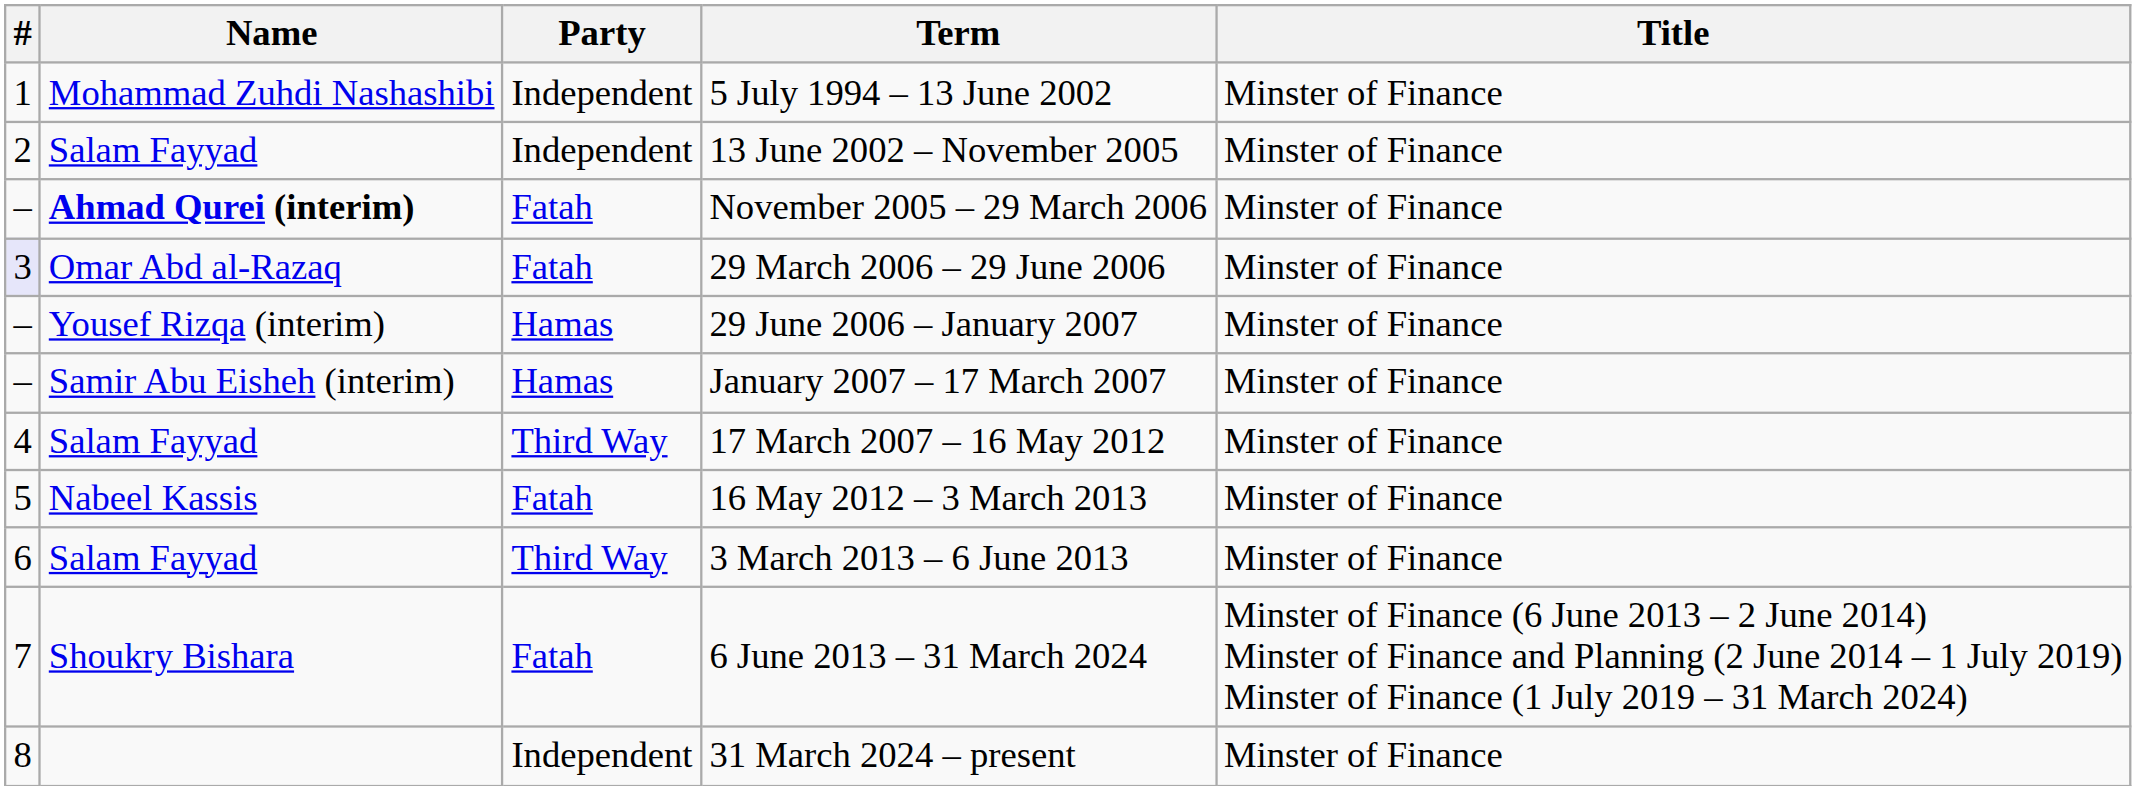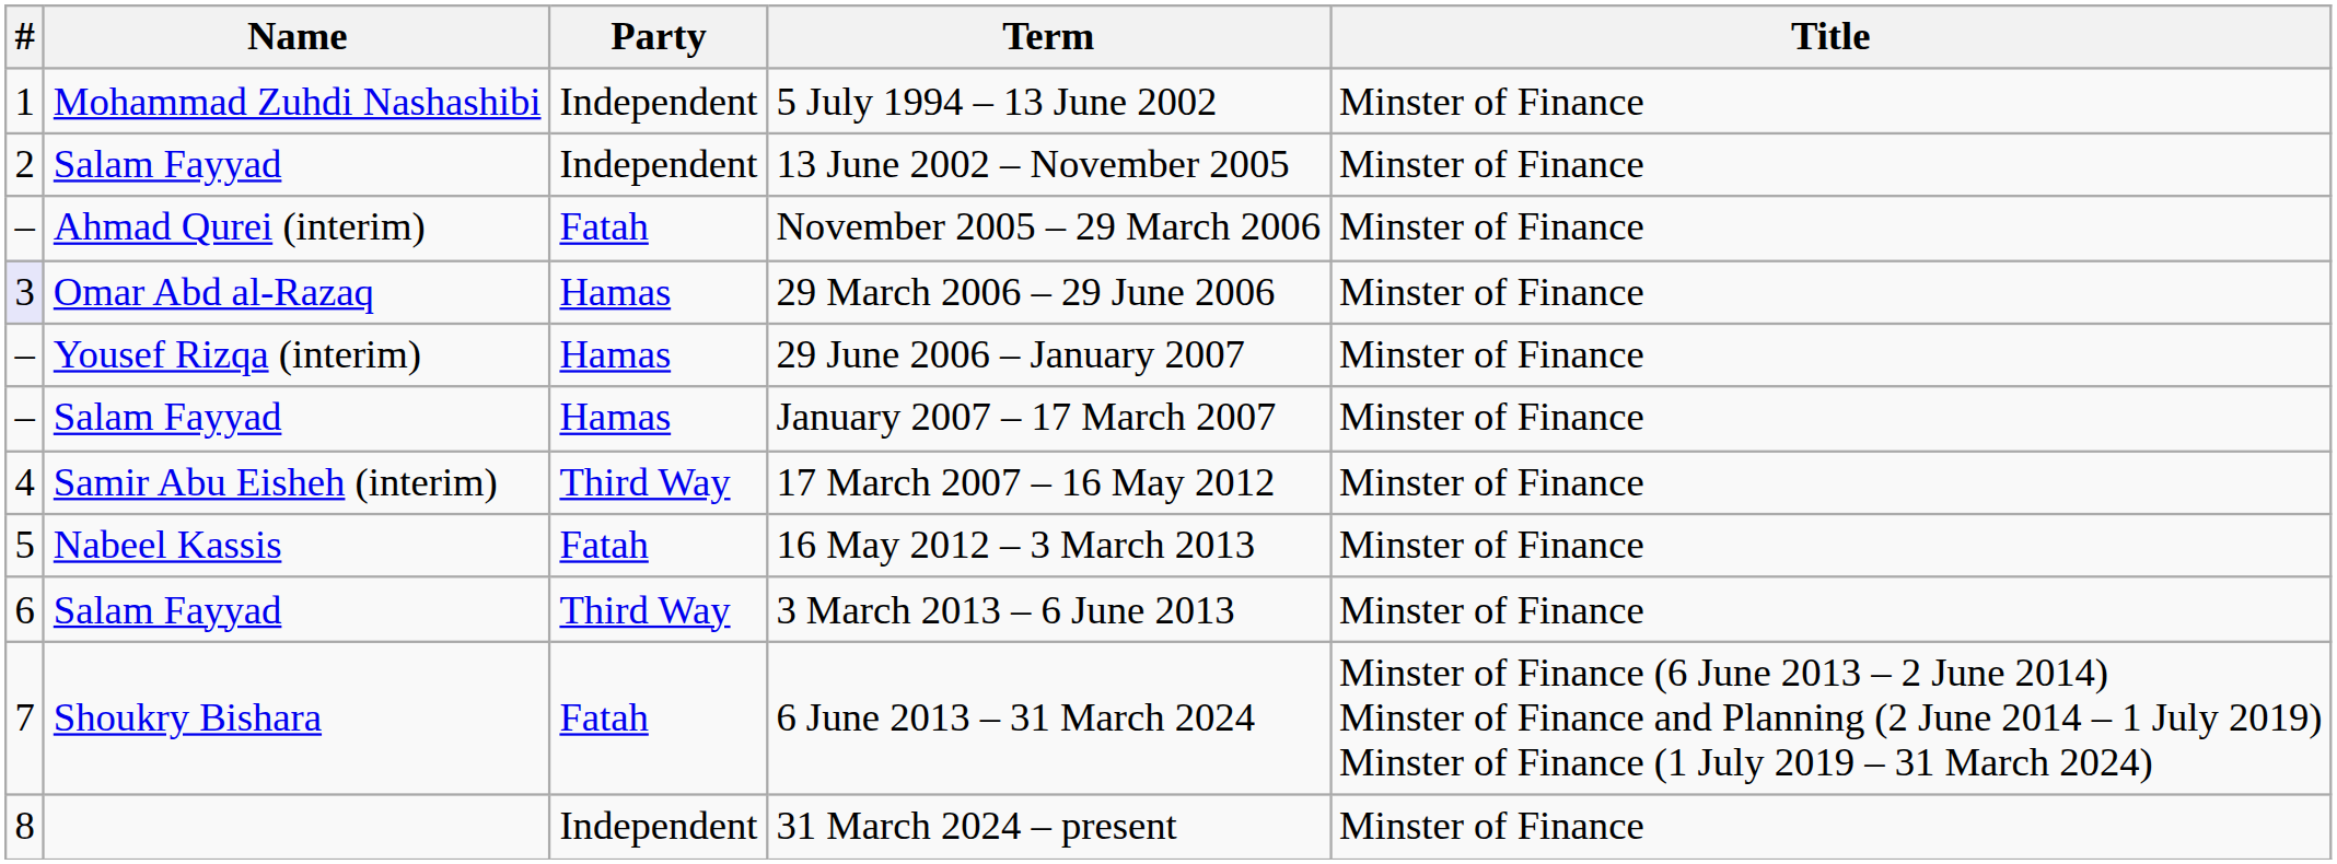 <table class="wikitable">
 <tr>
 <th>#</th>
 <th>Name</th>
 <th>Party</th>
 <th>Term</th>
 <th>Title</th>
 </tr>
 <tr>
 <td>1</td>
 <td><a href='#'>Mohammad Zuhdi Nashashibi</a></td>
 <td>Independent</td>
 <td>5 July 1994 – 13 June 2002</td>
 <td>Minster of Finance</td>
 </tr>
 <tr>
 <td>2</td>
 <td><a href='#'>Salam Fayyad</a></td>
 <td>Independent</td>
 <td>13 June 2002 – November 2005</td>
 <td>Minster of Finance</td>
 </tr>
 <tr>
 <td>–</td>
-<td><strong><a href='#'>Ahmad Qurei</a> (interim)</strong></td>
+<td><a href='#'>Ahmad Qurei</a> (interim)</td>
 <td><a href='#'>Fatah</a></td>
 <td>November 2005 – 29 March 2006</td>
 <td>Minster of Finance</td>
 </tr>
 <tr>
 <td style="background: lavender;">3</td>
 <td><a href='#'>Omar Abd al-Razaq</a></td>
-<td><a href='#'>Fatah</a></td>
+<td><a href='#'>Hamas</a></td>
 <td>29 March 2006 – 29 June 2006</td>
 <td>Minster of Finance</td>
 </tr>
 <tr>
 <td>–</td>
 <td><a href='#'>Yousef Rizqa</a> (interim)</td>
 <td><a href='#'>Hamas</a></td>
 <td>29 June 2006 – January 2007</td>
 <td>Minster of Finance</td>
 </tr>
 <tr>
 <td>–</td>
-<td><a href='#'>Samir Abu Eisheh</a> (interim)</td>
+<td><a href='#'>Salam Fayyad</a></td>
 <td><a href='#'>Hamas</a></td>
 <td>January 2007 – 17 March 2007</td>
 <td>Minster of Finance</td>
 </tr>
 <tr>
 <td>4</td>
-<td><a href='#'>Salam Fayyad</a></td>
+<td><a href='#'>Samir Abu Eisheh</a> (interim)</td>
 <td><a href='#'>Third Way</a></td>
 <td>17 March 2007 – 16 May 2012</td>
 <td>Minster of Finance</td>
 </tr>
 <tr>
 <td>5</td>
 <td><a href='#'>Nabeel Kassis</a></td>
 <td><a href='#'>Fatah</a></td>
 <td>16 May 2012 – 3 March 2013</td>
 <td>Minster of Finance</td>
 </tr>
 <tr>
 <td>6</td>
 <td><a href='#'>Salam Fayyad</a></td>
 <td><a href='#'>Third Way</a></td>
 <td>3 March 2013 – 6 June 2013</td>
 <td>Minster of Finance</td>
 </tr>
 <tr>
 <td>7</td>
 <td><a href='#'>Shoukry Bishara</a></td>
 <td><a href='#'>Fatah</a></td>
 <td>6 June 2013 – 31 March 2024</td>
 <td>Minster of Finance (6 June 2013 – 2 June 2014)<br>Minster of Finance and Planning (2 June 2014 – 1 July 2019)<br>Minster of Finance (1 July 2019 – 31 March 2024)</td>
 </tr>
 <tr>
 <td>8</td>
 <td></td>
 <td>Independent</td>
 <td>31 March 2024 – present</td>
 <td>Minster of Finance</td>
 </tr>
 </table>
